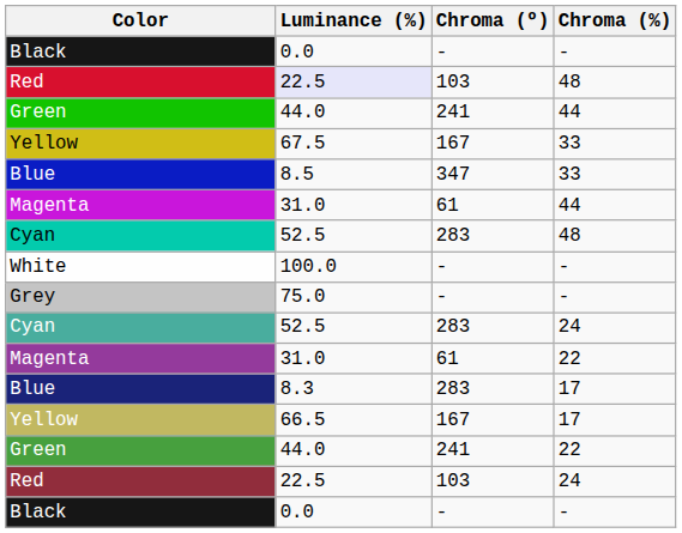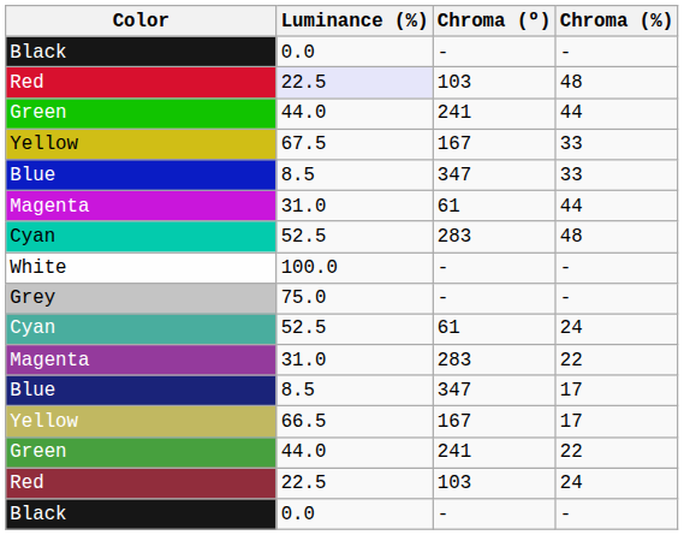 <table class="wikitable sortable">
 <tr>
 <th style="width: 135pt;">Color</th>
 <th>Luminance (%)</th>
 <th>Chroma (º)</th>
 <th>Chroma (%)</th>
 </tr>
 <tr>
 <td style="color: white; background-color: #161616; width: 7pc;">Black</td>
 <td>0.0</td>
 <td>-</td>
 <td>-</td>
 </tr>
 <tr>
 <td style="color: white; background-color: #D8102E; width: 7pc;">Red</td>
 <td style="background: lavender;">22.5</td>
 <td>103</td>
 <td>48</td>
 </tr>
 <tr>
 <td style="color: white; background-color: #11C400; width: 7pc;">Green</td>
 <td>44.0</td>
 <td>241</td>
 <td>44</td>
 </tr>
 <tr>
 <td style="color: black; background-color: #d0be16; width: 7pc;">Yellow</td>
 <td>67.5</td>
 <td>167</td>
 <td>33</td>
 </tr>
 <tr>
 <td style="color: white; background-color: #0a1cc4; width: 7pc;">Blue</td>
 <td>8.5</td>
 <td>347</td>
 <td>33</td>
 </tr>
 <tr>
 <td style="color: white; background-color: #c916db; width: 7pc;">Magenta</td>
 <td>31.0</td>
 <td>61</td>
 <td>44</td>
 </tr>
 <tr>
 <td style="color: black; background-color: #03cbad; width: 7pc;">Cyan</td>
 <td>52.5</td>
 <td>283</td>
 <td>48</td>
 </tr>
 <tr>
 <td style="color: black; background-color: #fefefe; width: 7pc;">White</td>
 <td>100.0</td>
 <td>-</td>
 <td>-</td>
 </tr>
 <tr>
 <td style="color: black; background-color: #c4c4c4; width: 7pc;">Grey</td>
 <td>75.0</td>
 <td>-</td>
 <td>-</td>
 </tr>
 <tr>
 <td style="color: white; background-color: #49ad9e; width: 7pc;">Cyan</td>
 <td>52.5</td>
-<td>283</td>
+<td>61</td>
 <td>24</td>
 </tr>
 <tr>
 <td style="color: white; background-color: #943a9c; width: 7pc;">Magenta</td>
 <td>31.0</td>
-<td>61</td>
+<td>283</td>
 <td>22</td>
 </tr>
 <tr>
 <td style="color: white; background-color: #1a2379; width: 7pc;">Blue</td>
-<td>8.3</td>
-<td>283</td>
+<td>8.5</td>
+<td>347</td>
 <td>17</td>
 </tr>
 <tr>
 <td style="color: white; background-color: #c1b861; width: 7pc;">Yellow</td>
 <td>66.5</td>
 <td>167</td>
 <td>17</td>
 </tr>
 <tr>
 <td style="color: white; background-color: #47a03e; width: 7pc;">Green</td>
 <td>44.0</td>
 <td>241</td>
 <td>22</td>
 </tr>
 <tr>
 <td style="color: white; background-color: #912d3c; width: 7pc;">Red</td>
 <td>22.5</td>
 <td>103</td>
 <td>24</td>
 </tr>
 <tr>
 <td style="color: white; background-color: #161616; width: 7pc;">Black</td>
 <td>0.0</td>
 <td>-</td>
 <td>-</td>
 </tr>
 </table>
